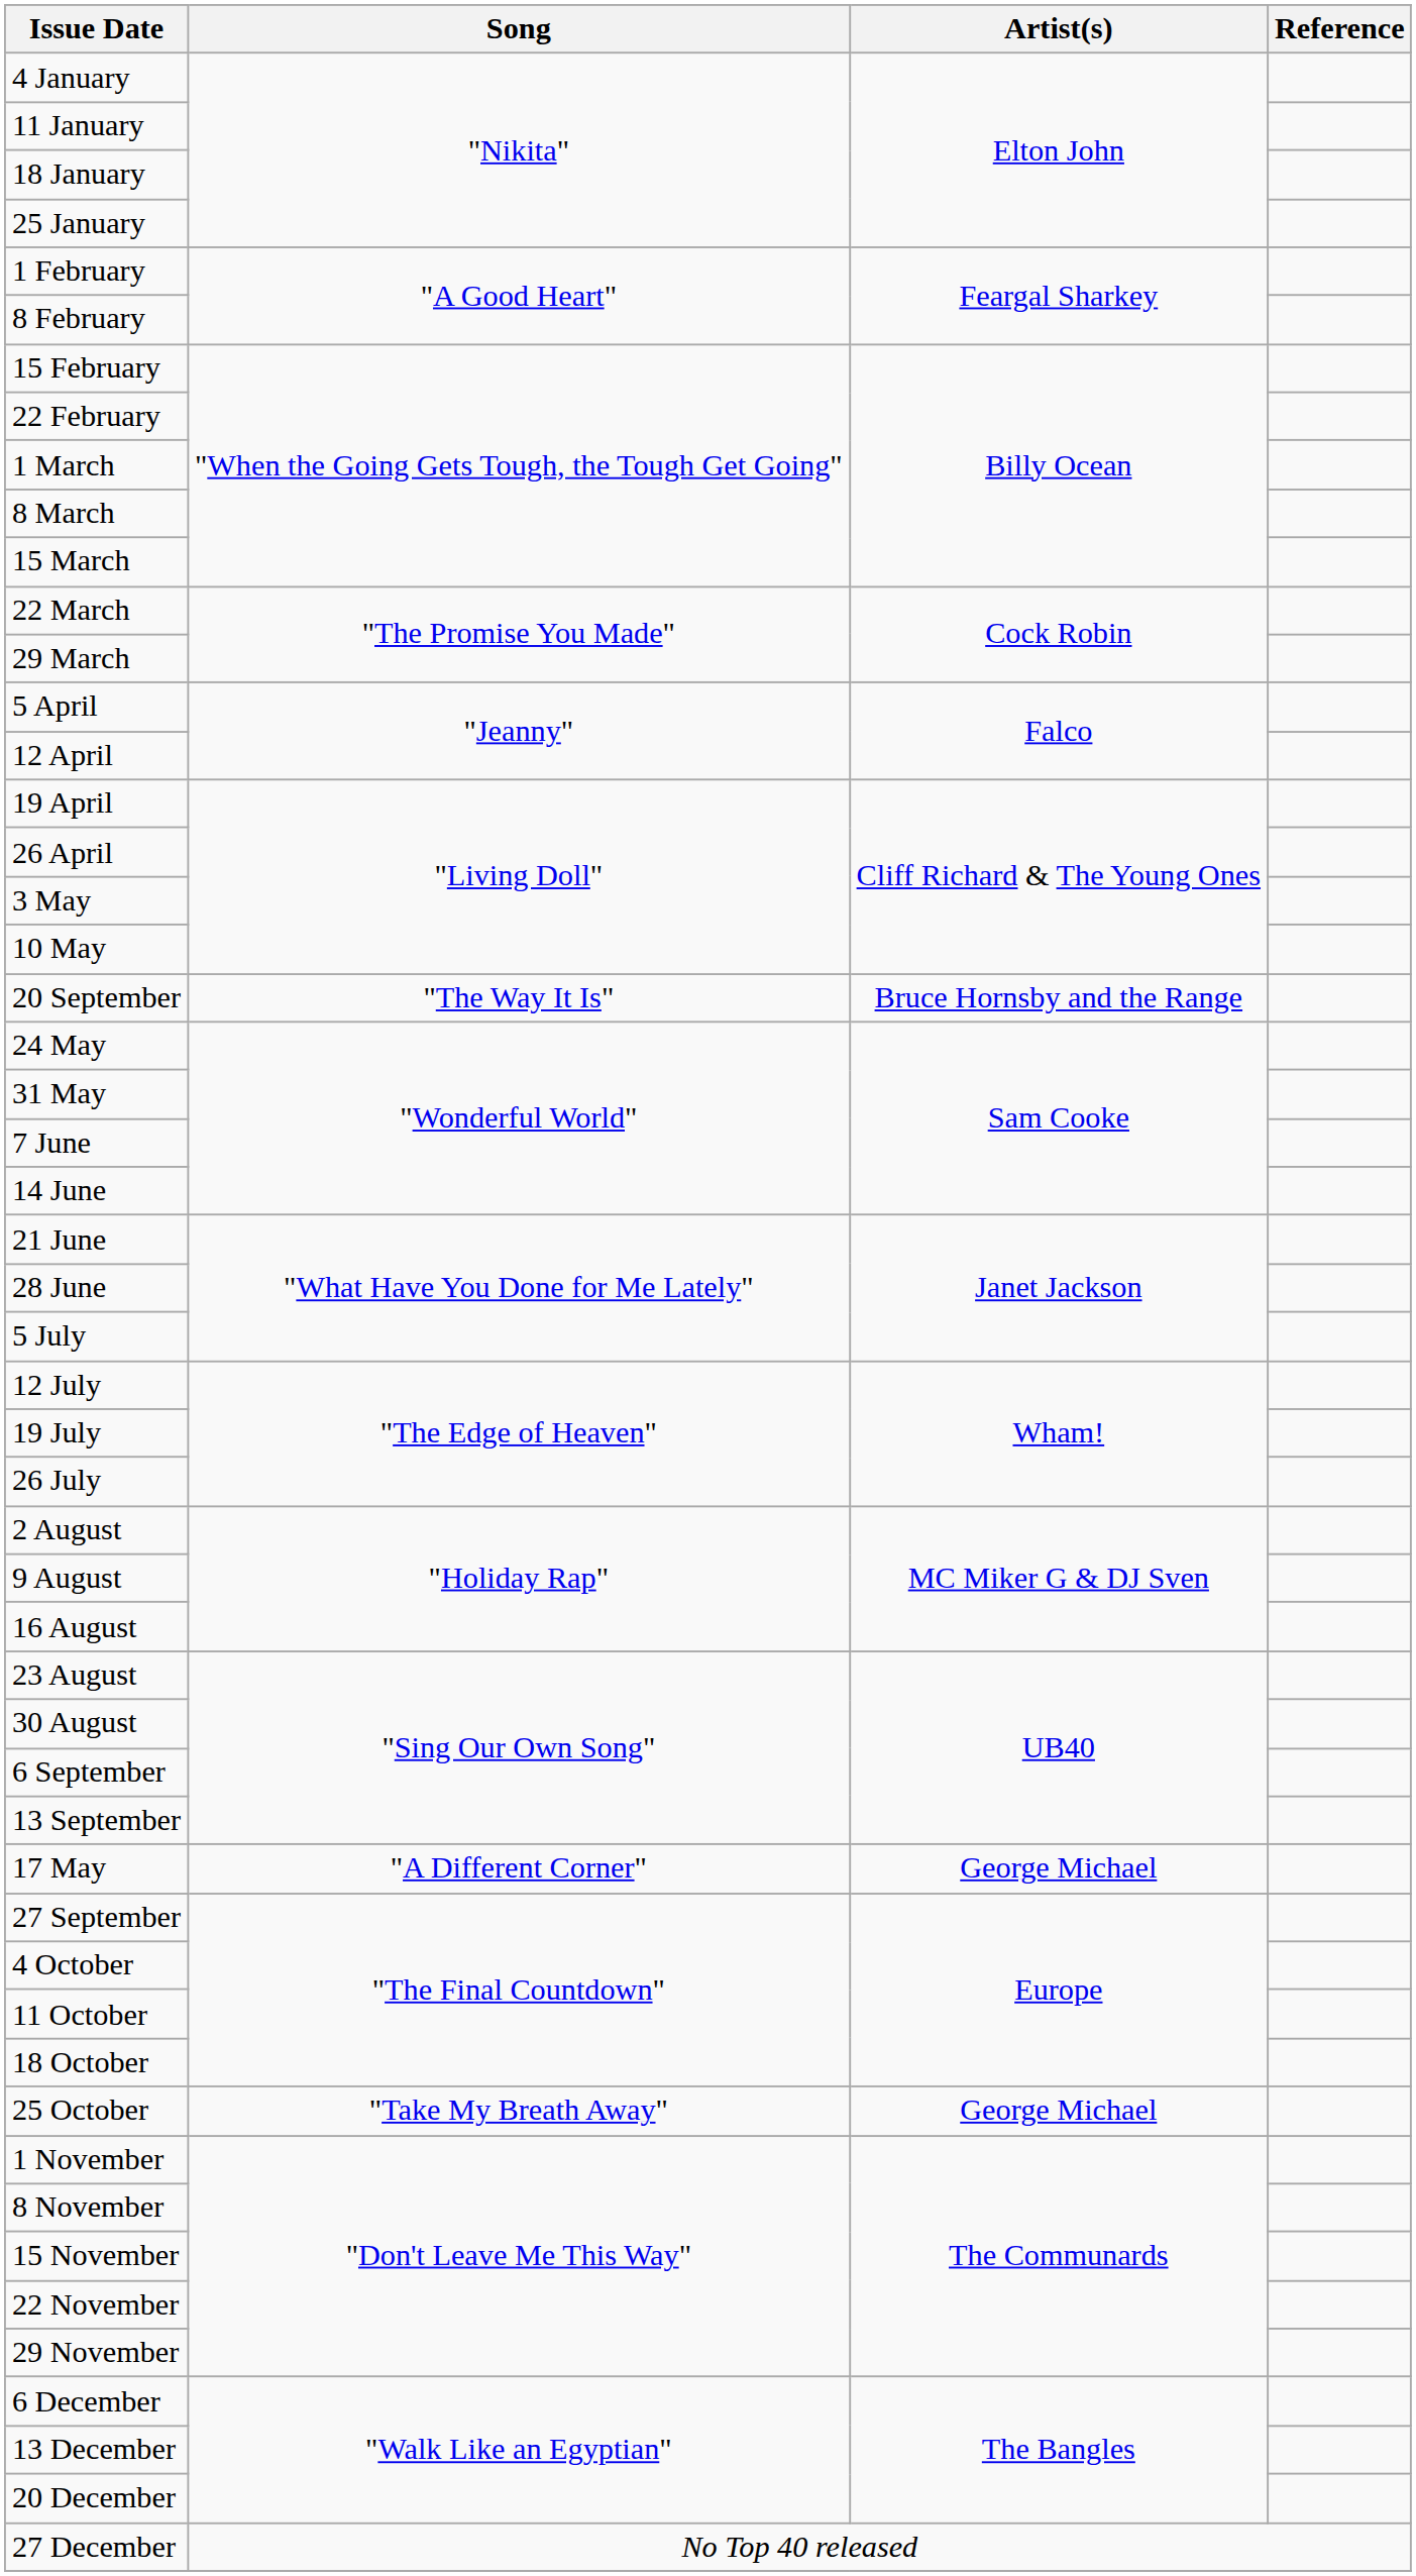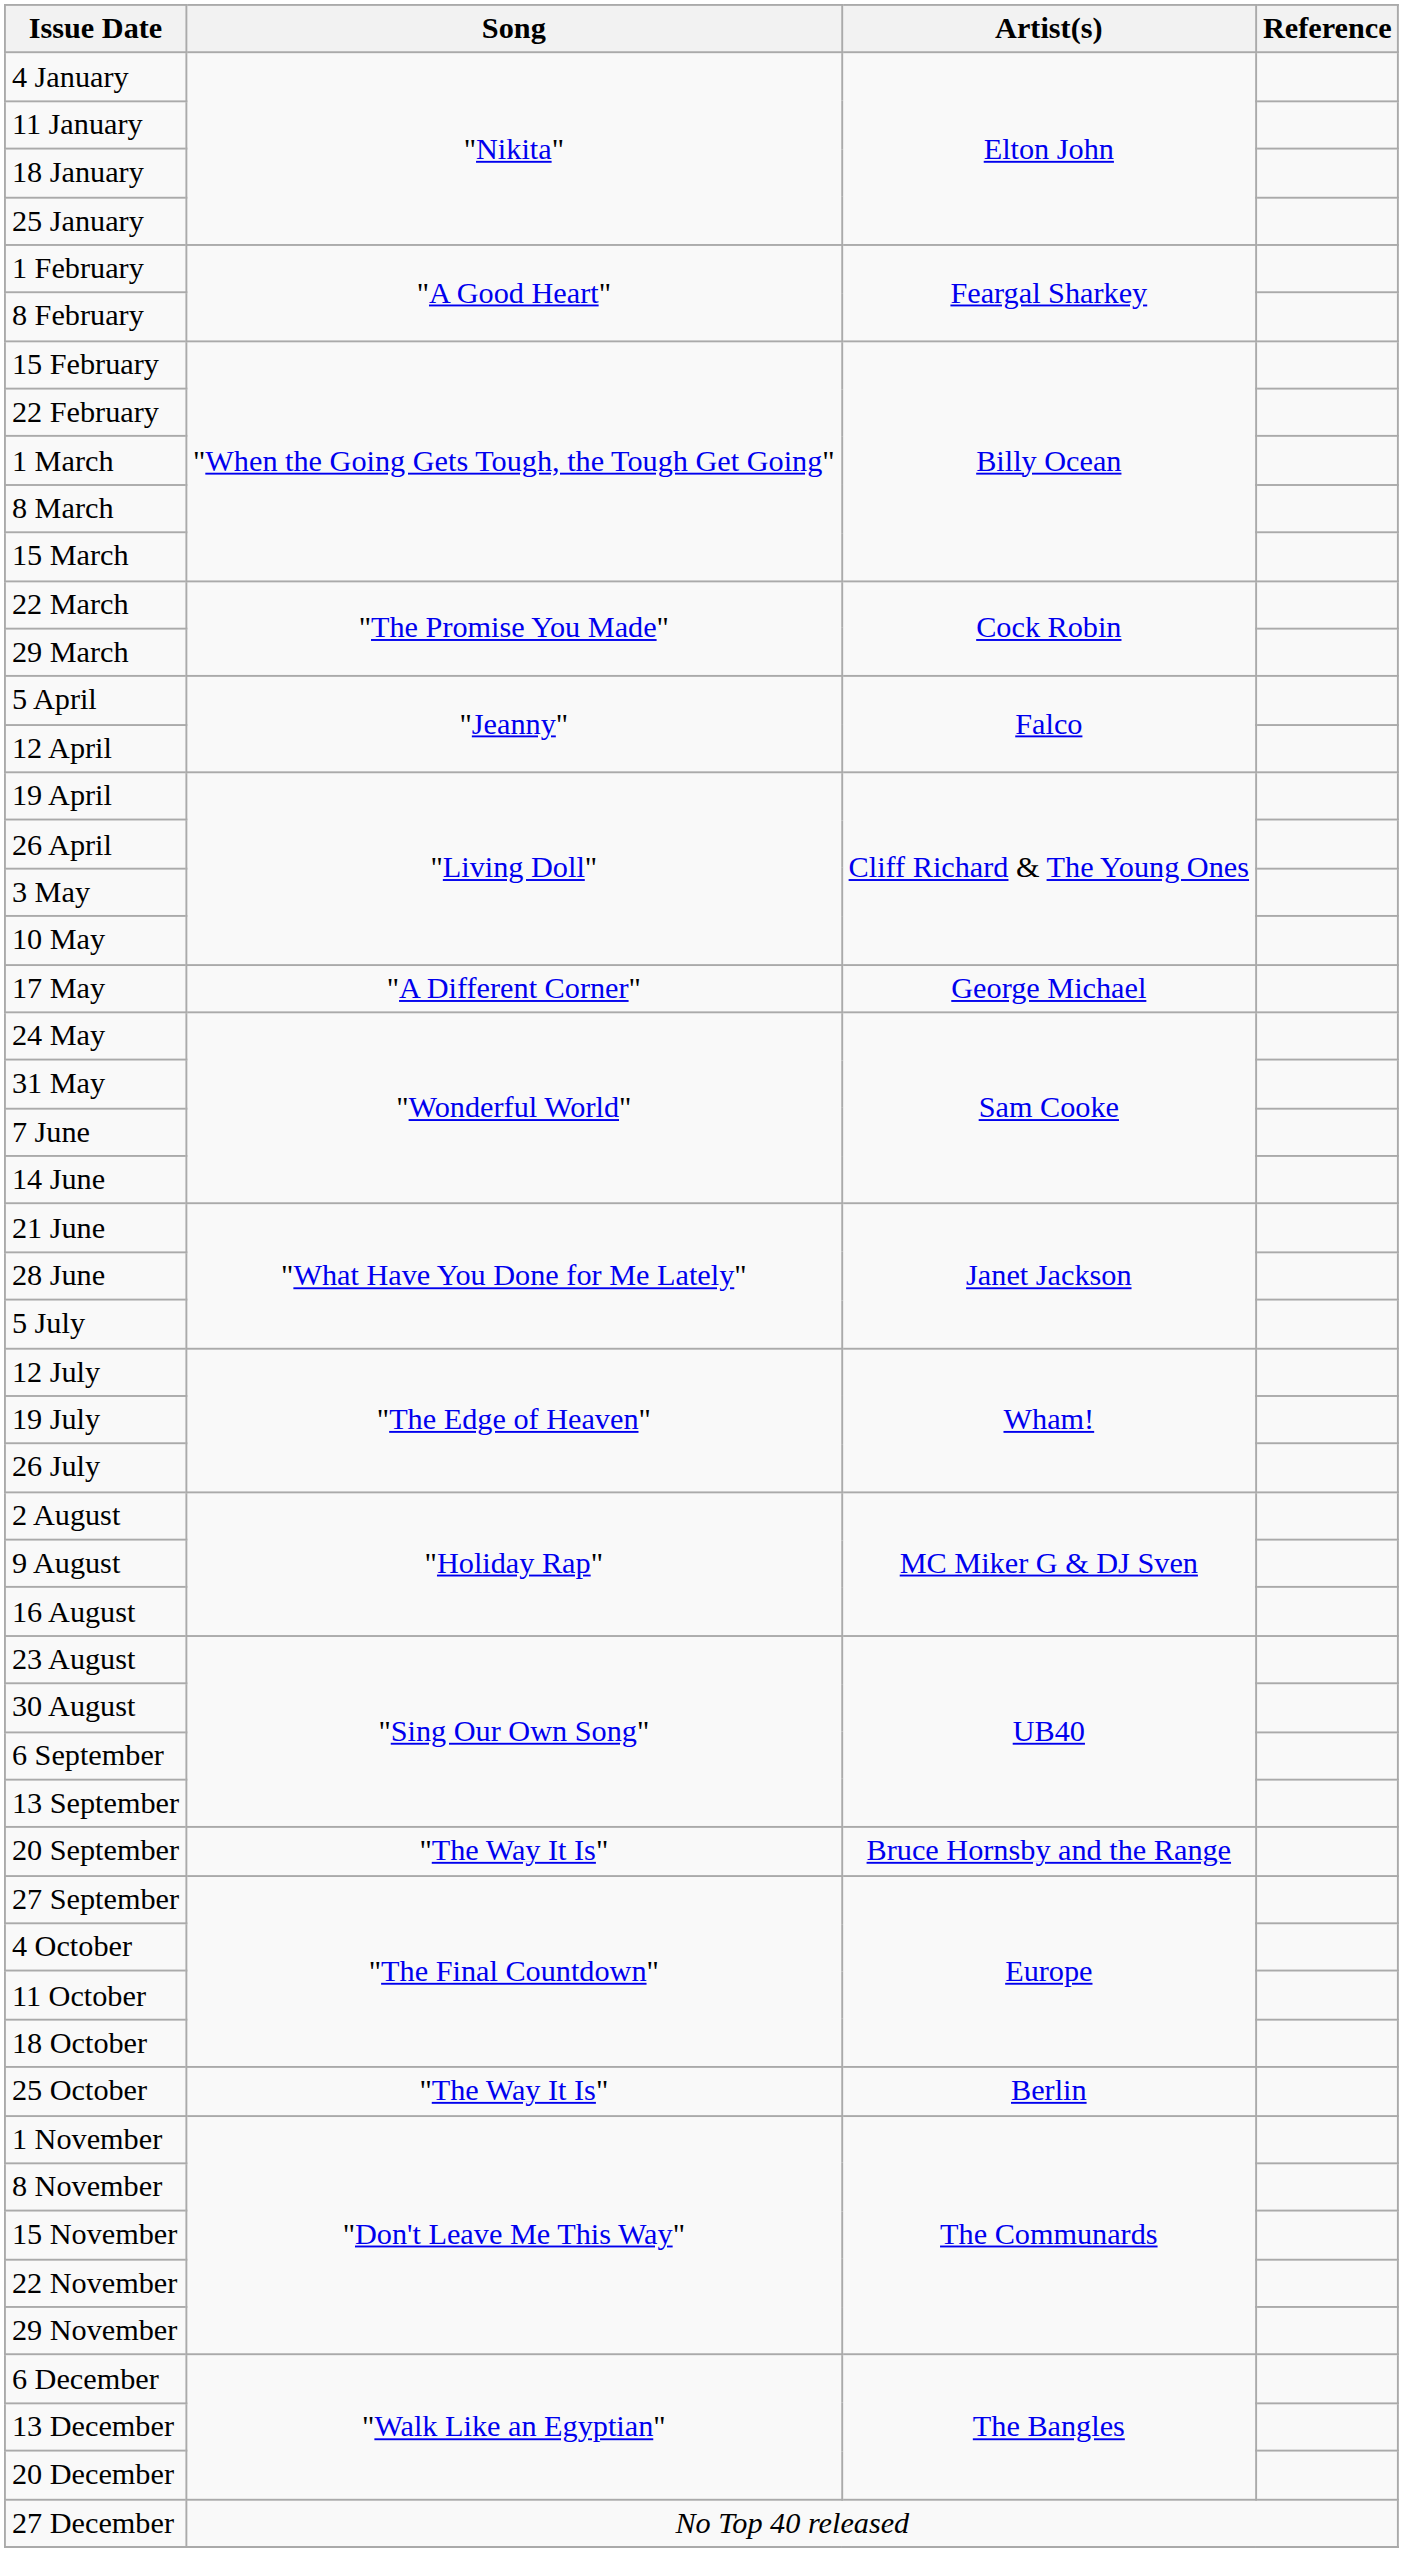 <table class="wikitable">
 <tr>
 <th align="center">Issue Date</th>
 <th align="center">Song</th>
 <th align="center">Artist(s)</th>
 <th align="center">Reference</th>
 </tr>
 <tr>
 <td align="left">4 January</td>
 <td align="center" rowspan="4">"<a href='#'>Nikita</a>"</td>
 <td align="center" rowspan="4"><a href='#'>Elton John</a></td>
 <td align="center"></td>
 </tr>
 <tr>
 <td align="left">11 January</td>
 <td align="center"></td>
 </tr>
 <tr>
 <td align="left">18 January</td>
 <td align="center"></td>
 </tr>
 <tr>
 <td align="left">25 January</td>
 <td align="center"></td>
 </tr>
 <tr>
 <td align="left">1 February</td>
 <td align="center" rowspan="2">"<a href='#'>A Good Heart</a>"</td>
 <td align="center" rowspan="2"><a href='#'>Feargal Sharkey</a></td>
 <td align="center"></td>
 </tr>
 <tr>
 <td align="left">8 February</td>
 <td align="center"></td>
 </tr>
 <tr>
 <td align="left">15 February</td>
 <td align="center" rowspan="5">"<a href='#'>When the Going Gets Tough, the Tough Get Going</a>"</td>
 <td align="center" rowspan="5"><a href='#'>Billy Ocean</a></td>
 <td align="center"></td>
 </tr>
 <tr>
 <td align="left">22 February</td>
 <td align="center"></td>
 </tr>
 <tr>
 <td align="left">1 March</td>
 <td align="center"></td>
 </tr>
 <tr>
 <td align="left">8 March</td>
 <td align="center"></td>
 </tr>
 <tr>
 <td align="left">15 March</td>
 <td align="center"></td>
 </tr>
 <tr>
 <td align="left">22 March</td>
 <td align="center" rowspan="2">"<a href='#'>The Promise You Made</a>"</td>
 <td align="center" rowspan="2"><a href='#'>Cock Robin</a></td>
 <td align="center"></td>
 </tr>
 <tr>
 <td align="left">29 March</td>
 <td align="center"></td>
 </tr>
 <tr>
 <td align="left">5 April</td>
 <td align="center" rowspan="2">"<a href='#'>Jeanny</a>"</td>
 <td align="center" rowspan="2"><a href='#'>Falco</a></td>
 <td align="center"></td>
 </tr>
 <tr>
 <td align="left">12 April</td>
 <td align="center"></td>
 </tr>
 <tr>
 <td align="left">19 April</td>
 <td align="center" rowspan="4">"<a href='#'>Living Doll</a>"</td>
 <td align="center" rowspan="4"><a href='#'>Cliff Richard</a> & <a href='#'>The Young Ones</a></td>
 <td align="center"></td>
 </tr>
 <tr>
 <td align="left">26 April</td>
 <td align="center"></td>
 </tr>
 <tr>
 <td align="left">3 May</td>
 <td align="center"></td>
 </tr>
 <tr>
 <td align="left">10 May</td>
 <td align="center"></td>
 </tr>
 <tr>
-<td align="left">20 September</td>
-<td align="center">"<a href='#'>The Way It Is</a>"</td>
-<td align="center"><a href='#'>Bruce Hornsby and the Range</a></td>
+<td align="left">17 May</td>
+<td align="center">"<a href='#'>A Different Corner</a>"</td>
+<td align="center"><a href='#'>George Michael</a></td>
 <td align="center"></td>
 </tr>
 <tr>
 <td align="left">24 May</td>
 <td align="center" rowspan="4">"<a href='#'>Wonderful World</a>"</td>
 <td align="center" rowspan="4"><a href='#'>Sam Cooke</a></td>
 <td align="center"></td>
 </tr>
 <tr>
 <td align="left">31 May</td>
 <td align="center"></td>
 </tr>
 <tr>
 <td align="left">7 June</td>
 <td align="center"></td>
 </tr>
 <tr>
 <td align="left">14 June</td>
 <td align="center"></td>
 </tr>
 <tr>
 <td align="left">21 June</td>
 <td align="center" rowspan="3">"<a href='#'>What Have You Done for Me Lately</a>"</td>
 <td align="center" rowspan="3"><a href='#'>Janet Jackson</a></td>
 <td align="center"></td>
 </tr>
 <tr>
 <td align="left">28 June</td>
 <td align="center"></td>
 </tr>
 <tr>
 <td align="left">5 July</td>
 <td align="center"></td>
 </tr>
 <tr>
 <td align="left">12 July</td>
 <td align="center" rowspan="3">"<a href='#'>The Edge of Heaven</a>"</td>
 <td align="center" rowspan="3"><a href='#'>Wham!</a></td>
 <td align="center"></td>
 </tr>
 <tr>
 <td align="left">19 July</td>
 <td align="center"></td>
 </tr>
 <tr>
 <td align="left">26 July</td>
 <td align="center"></td>
 </tr>
 <tr>
 <td align="left">2 August</td>
 <td align="center" rowspan="3">"<a href='#'>Holiday Rap</a>"</td>
 <td align="center" rowspan="3"><a href='#'>MC Miker G & DJ Sven</a></td>
 <td align="center"></td>
 </tr>
 <tr>
 <td align="left">9 August</td>
 <td align="center"></td>
 </tr>
 <tr>
 <td align="left">16 August</td>
 <td align="center"></td>
 </tr>
 <tr>
 <td align="left">23 August</td>
 <td align="center" rowspan="4">"<a href='#'>Sing Our Own Song</a>"</td>
 <td align="center" rowspan="4"><a href='#'>UB40</a></td>
 <td align="center"></td>
 </tr>
 <tr>
 <td align="left">30 August</td>
 <td align="center"></td>
 </tr>
 <tr>
 <td align="left">6 September</td>
 <td align="center"></td>
 </tr>
 <tr>
 <td align="left">13 September</td>
 <td align="center"></td>
 </tr>
 <tr>
-<td align="left">17 May</td>
-<td align="center">"<a href='#'>A Different Corner</a>"</td>
-<td align="center"><a href='#'>George Michael</a></td>
+<td align="left">20 September</td>
+<td align="center">"<a href='#'>The Way It Is</a>"</td>
+<td align="center"><a href='#'>Bruce Hornsby and the Range</a></td>
 <td align="center"></td>
 </tr>
 <tr>
 <td align="left">27 September</td>
 <td align="center" rowspan="4">"<a href='#'>The Final Countdown</a>"</td>
 <td align="center" rowspan="4"><a href='#'>Europe</a></td>
 <td align="center"></td>
 </tr>
 <tr>
 <td align="left">4 October</td>
 <td align="center"></td>
 </tr>
 <tr>
 <td align="left">11 October</td>
 <td align="center"></td>
 </tr>
 <tr>
 <td align="left">18 October</td>
 <td align="center"></td>
 </tr>
 <tr>
 <td align="left">25 October</td>
-<td align="center">"<a href='#'>Take My Breath Away</a>"</td>
-<td align="center"><a href='#'>George Michael</a></td>
+<td align="center">"<a href='#'>The Way It Is</a>"</td>
+<td align="center"><a href='#'>Berlin</a></td>
 <td align="center"></td>
 </tr>
 <tr>
 <td align="left">1 November</td>
 <td align="center" rowspan="5">"<a href='#'>Don't Leave Me This Way</a>"</td>
 <td align="center" rowspan="5"><a href='#'>The Communards</a></td>
 <td align="center"></td>
 </tr>
 <tr>
 <td align="left">8 November</td>
 <td align="center"></td>
 </tr>
 <tr>
 <td align="left">15 November</td>
 <td align="center"></td>
 </tr>
 <tr>
 <td align="left">22 November</td>
 <td align="center"></td>
 </tr>
 <tr>
 <td align="left">29 November</td>
 <td align="center"></td>
 </tr>
 <tr>
 <td align="left">6 December</td>
 <td align="center" rowspan="3">"<a href='#'>Walk Like an Egyptian</a>"</td>
 <td align="center" rowspan="3"><a href='#'>The Bangles</a></td>
 <td align="center"></td>
 </tr>
 <tr>
 <td align="left">13 December</td>
 <td align="center"></td>
 </tr>
 <tr>
 <td align="left">20 December</td>
 <td align="center"></td>
 </tr>
 <tr>
 <td align="left">27 December</td>
 <td align="center" colspan="3"><em>No Top 40 released</em></td>
 </tr>
 <tr>
 </tr>
 </table>
